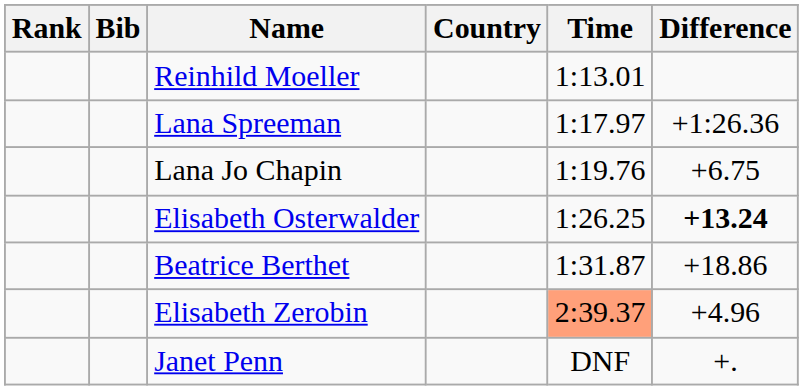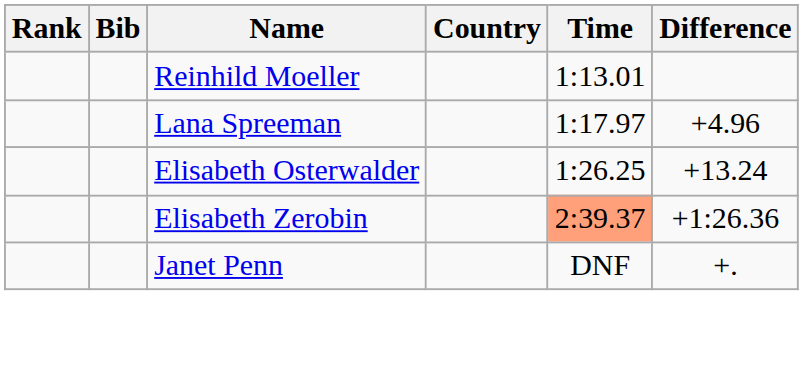 <table class="wikitable sortable" style="text-align:center">
 <tr>
 <th>Rank</th>
 <th>Bib</th>
 <th>Name</th>
 <th>Country</th>
 <th>Time</th>
 <th>Difference</th>
 </tr>
 <tr>
 <td></td>
 <td></td>
 <td align=left><a href='#'>Reinhild Moeller</a></td>
 <td align=left></td>
 <td>1:13.01</td>
 <td></td>
 </tr>
 <tr>
 <td></td>
 <td></td>
 <td align=left><a href='#'>Lana Spreeman</a></td>
 <td align=left></td>
 <td>1:17.97</td>
-<td>+1:26.36</td>
-</tr>
-<tr>
-<td></td>
-<td></td>
-<td align=left>Lana Jo Chapin</td>
-<td align=left></td>
-<td>1:19.76</td>
-<td>+6.75</td>
+<td>+4.96</td>
 </tr>
 <tr>
 <td></td>
 <td></td>
 <td align=left><a href='#'>Elisabeth Osterwalder</a></td>
 <td align=left></td>
 <td>1:26.25</td>
-<td><strong>+13.24</strong></td>
-</tr>
-<tr>
-<td></td>
-<td></td>
-<td align=left><a href='#'>Beatrice Berthet</a></td>
-<td align=left></td>
-<td>1:31.87</td>
-<td>+18.86</td>
+<td>+13.24</td>
 </tr>
 <tr>
 <td></td>
 <td></td>
 <td align=left><a href='#'>Elisabeth Zerobin</a></td>
 <td align=left></td>
 <td style="background: lightsalmon;">2:39.37</td>
-<td>+4.96</td>
+<td>+1:26.36</td>
 </tr>
 <tr>
 <td></td>
 <td></td>
 <td align=left><a href='#'>Janet Penn</a></td>
 <td align=left></td>
 <td>DNF</td>
 <td>+.</td>
 </tr>
 </table>
